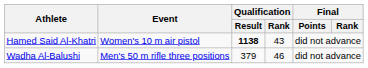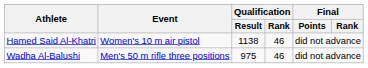 <table class="wikitable" style="font-size:90%">
 <tr>
 <th rowspan="2">Athlete</th>
 <th rowspan="2">Event</th>
 <th colspan=2>Qualification</th>
 <th colspan=2>Final</th>
 </tr>
 <tr style="font-size:95%">
 <th>Result</th>
 <th>Rank</th>
 <th>Points</th>
 <th>Rank</th>
 </tr>
 <tr align=center>
 <td align=left><a href='#'>Hamed Said Al-Khatri</a></td>
 <td align=left><a href='#'>Women's 10 m air pistol</a></td>
-<td><strong>1138</strong></td>
-<td>43</td>
+<td>1138</td>
+<td>46</td>
 <td colspan=2>did not advance</td>
 </tr>
 <tr align=center>
 <td align=left><a href='#'>Wadha Al-Balushi</a></td>
 <td align=left><a href='#'>Men's 50 m rifle three positions</a></td>
-<td>379</td>
+<td>975</td>
 <td>46</td>
 <td colspan="2">did not advance</td>
 </tr>
 </table>
